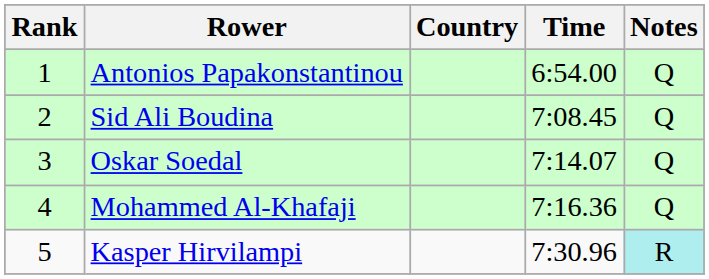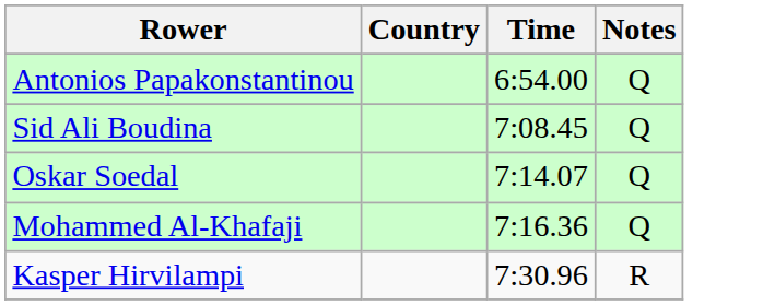 <table class="wikitable" style="text-align:center">
 <tr>
-<th>Rank</th>
 <th>Rower</th>
 <th>Country</th>
 <th>Time</th>
 <th>Notes</th>
 </tr>
 <tr bgcolor=ccffcc>
-<td>1</td>
 <td align="left"><a href='#'>Antonios Papakonstantinou</a></td>
 <td align="left"></td>
 <td>6:54.00</td>
 <td>Q</td>
 </tr>
 <tr bgcolor=ccffcc>
-<td>2</td>
 <td align="left"><a href='#'>Sid Ali Boudina</a></td>
 <td align="left"></td>
 <td>7:08.45</td>
 <td>Q</td>
 </tr>
 <tr bgcolor=ccffcc>
-<td>3</td>
 <td align="left"><a href='#'>Oskar Soedal</a></td>
 <td align="left"></td>
 <td>7:14.07</td>
 <td>Q</td>
 </tr>
 <tr bgcolor=ccffcc>
-<td>4</td>
 <td align="left"><a href='#'>Mohammed Al-Khafaji</a></td>
 <td align="left"></td>
 <td>7:16.36</td>
 <td>Q</td>
 </tr>
 <tr>
-<td>5</td>
 <td align="left"><a href='#'>Kasper Hirvilampi</a></td>
 <td align="left"></td>
 <td>7:30.96</td>
-<td style="background: paleturquoise;">R</td>
+<td>R</td>
 </tr>
 </table>
